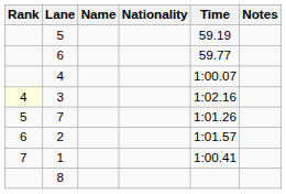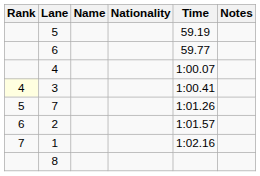 <table class="wikitable sortable" style="text-align:center">
 <tr>
 <th>Rank</th>
 <th>Lane</th>
 <th>Name</th>
 <th>Nationality</th>
 <th>Time</th>
 <th>Notes</th>
 </tr>
 <tr>
 <td></td>
 <td>5</td>
 <td align=left></td>
 <td align=left></td>
 <td>59.19</td>
 <td></td>
 </tr>
 <tr>
 <td></td>
 <td>6</td>
 <td align=left></td>
 <td align=left></td>
 <td>59.77</td>
 <td></td>
 </tr>
 <tr>
 <td></td>
 <td>4</td>
 <td align=left></td>
 <td align=left></td>
 <td>1:00.07</td>
 <td></td>
 </tr>
 <tr>
 <td style="background: lightyellow;">4</td>
 <td>3</td>
 <td align=left></td>
 <td align=left></td>
-<td>1:02.16</td>
+<td>1:00.41</td>
 <td></td>
 </tr>
 <tr>
 <td>5</td>
 <td>7</td>
 <td align=left></td>
 <td align=left></td>
 <td>1:01.26</td>
 <td></td>
 </tr>
 <tr>
 <td>6</td>
 <td>2</td>
 <td align=left></td>
 <td align=left></td>
 <td>1:01.57</td>
 <td></td>
 </tr>
 <tr>
 <td>7</td>
 <td>1</td>
 <td align=left></td>
 <td align=left></td>
-<td>1:00.41</td>
+<td>1:02.16</td>
 <td></td>
 </tr>
 <tr>
 <td></td>
 <td>8</td>
 <td align=left></td>
 <td align=left></td>
 <td></td>
 <td><strong></strong></td>
 </tr>
 </table>
